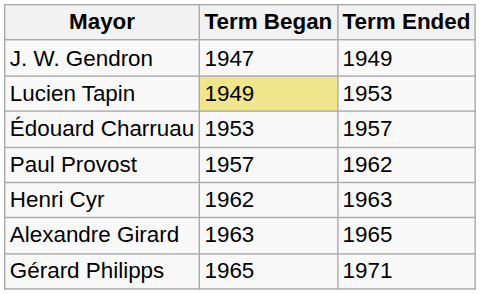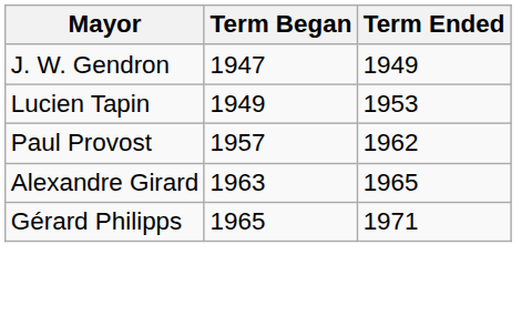 <table class=wikitable>
 <tr>
 <th>Mayor</th>
 <th>Term Began</th>
 <th>Term Ended</th>
 </tr>
 <tr>
 <td>J. W. Gendron</td>
 <td>1947</td>
 <td>1949</td>
 </tr>
 <tr>
 <td>Lucien Tapin</td>
-<td style="background: khaki;">1949</td>
+<td>1949</td>
 <td>1953</td>
-</tr>
-<tr>
-<td>Édouard Charruau</td>
-<td>1953</td>
-<td>1957</td>
 </tr>
 <tr>
 <td>Paul Provost</td>
 <td>1957</td>
 <td>1962</td>
-</tr>
-<tr>
-<td>Henri Cyr</td>
-<td>1962</td>
-<td>1963</td>
 </tr>
 <tr>
 <td>Alexandre Girard</td>
 <td>1963</td>
 <td>1965</td>
 </tr>
 <tr>
 <td>Gérard Philipps</td>
 <td>1965</td>
 <td>1971</td>
 </tr>
 </table>
